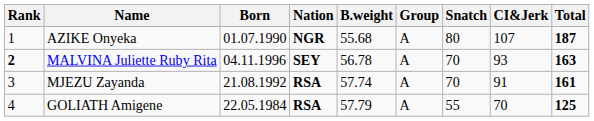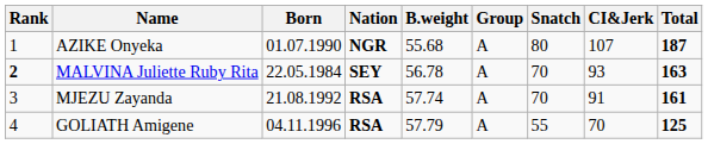 <table class="wikitable">
 <tr>
 <th>Rank</th>
 <th>Name</th>
 <th>Born</th>
 <th>Nation</th>
 <th>B.weight</th>
 <th>Group</th>
 <th>Snatch</th>
 <th>CI&Jerk</th>
 <th>Total</th>
 </tr>
 <tr>
 <td>1</td>
 <td>AZIKE Onyeka</td>
 <td>01.07.1990</td>
 <td><strong>NGR</strong></td>
 <td>55.68</td>
 <td>A</td>
 <td>80</td>
 <td>107</td>
 <td><strong>187</strong></td>
 </tr>
 <tr>
 <td><strong>2</strong></td>
 <td><a href='#'>MALVINA Juliette Ruby Rita</a></td>
-<td>04.11.1996</td>
+<td>22.05.1984</td>
 <td><strong>SEY</strong></td>
 <td>56.78</td>
 <td>A</td>
 <td>70</td>
 <td>93</td>
 <td><strong>163</strong></td>
 </tr>
 <tr>
 <td>3</td>
 <td>MJEZU Zayanda</td>
 <td>21.08.1992</td>
 <td><strong>RSA</strong></td>
 <td>57.74</td>
 <td>A</td>
 <td>70</td>
 <td>91</td>
 <td><strong>161</strong></td>
 </tr>
 <tr>
 <td>4</td>
 <td>GOLIATH Amigene</td>
-<td>22.05.1984</td>
+<td>04.11.1996</td>
 <td><strong>RSA</strong></td>
 <td>57.79</td>
 <td>A</td>
 <td>55</td>
 <td>70</td>
 <td><strong>125</strong></td>
 </tr>
 </table>
